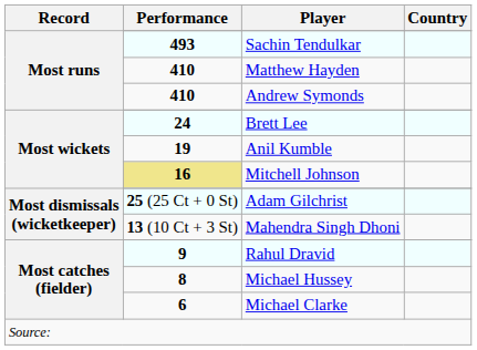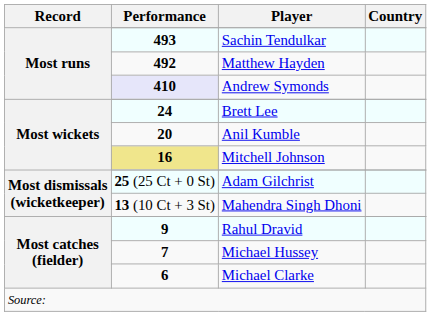 <table class="wikitable" style="text-align:center;">
 <tr>
 <th>Record</th>
 <th>Performance</th>
 <th>Player</th>
 <th>Country</th>
 </tr>
 <tr>
 <th rowspan=4>Most runs</th>
 </tr>
 <tr bgcolor="azure">
 <td><strong>493</strong></td>
 <td style="text-align:left;"><a href='#'>Sachin Tendulkar</a></td>
 <td style="text-align:left;"></td>
 </tr>
 <tr>
-<td><strong>410</strong></td>
+<td><strong>492</strong></td>
 <td style="text-align:left;"><a href='#'>Matthew Hayden</a></td>
 <td style="text-align:left;"></td>
 </tr>
 <tr>
-<td><strong>410</strong></td>
+<td style="background: lavender;"><strong>410</strong></td>
 <td style="text-align:left;"><a href='#'>Andrew Symonds</a></td>
 <td style="text-align:left;"></td>
 </tr>
 <tr>
 <th rowspan=4>Most wickets</th>
 </tr>
 <tr bgcolor="azure">
 <td><strong>24</strong></td>
 <td style="text-align:left;"><a href='#'>Brett Lee</a></td>
 <td style="text-align:left;"></td>
 </tr>
 <tr>
-<td><strong>19</strong></td>
+<td><strong>20</strong></td>
 <td style="text-align:left;"><a href='#'>Anil Kumble</a></td>
 <td style="text-align:left;"></td>
 </tr>
 <tr>
 <td style="background: khaki;"><strong>16</strong></td>
 <td style="text-align:left;"><a href='#'>Mitchell Johnson</a></td>
 <td style="text-align:left;"></td>
 </tr>
 <tr>
 <th rowspan=3>Most dismissals<br>(wicketkeeper)</th>
 </tr>
 <tr bgcolor="azure">
 <td><strong>25</strong> (25 Ct + 0 St)</td>
 <td style="text-align:left;"><a href='#'>Adam Gilchrist</a></td>
 <td style="text-align:left;"></td>
 </tr>
 <tr>
 <td><strong>13</strong> (10 Ct + 3 St)</td>
 <td style="text-align:left;"><a href='#'>Mahendra Singh Dhoni</a></td>
 <td style="text-align:left;"></td>
 </tr>
 <tr>
 <th rowspan=4>Most catches<br>(fielder)</th>
 </tr>
 <tr bgcolor="azure">
 <td><strong>9</strong></td>
 <td style="text-align:left;"><a href='#'>Rahul Dravid</a></td>
 <td style="text-align:left;"></td>
 </tr>
 <tr>
-<td><strong>8</strong></td>
+<td><strong>7</strong></td>
 <td style="text-align:left;"><a href='#'>Michael Hussey</a></td>
 <td style="text-align:left;"></td>
 </tr>
 <tr>
 <td><strong>6</strong></td>
 <td style="text-align:left;"><a href='#'>Michael Clarke</a></td>
 <td style="text-align:left;"></td>
 </tr>
 <tr>
 <td colspan=7 align="left"><small><em>Source: </em></small></td>
 </tr>
 </table>
